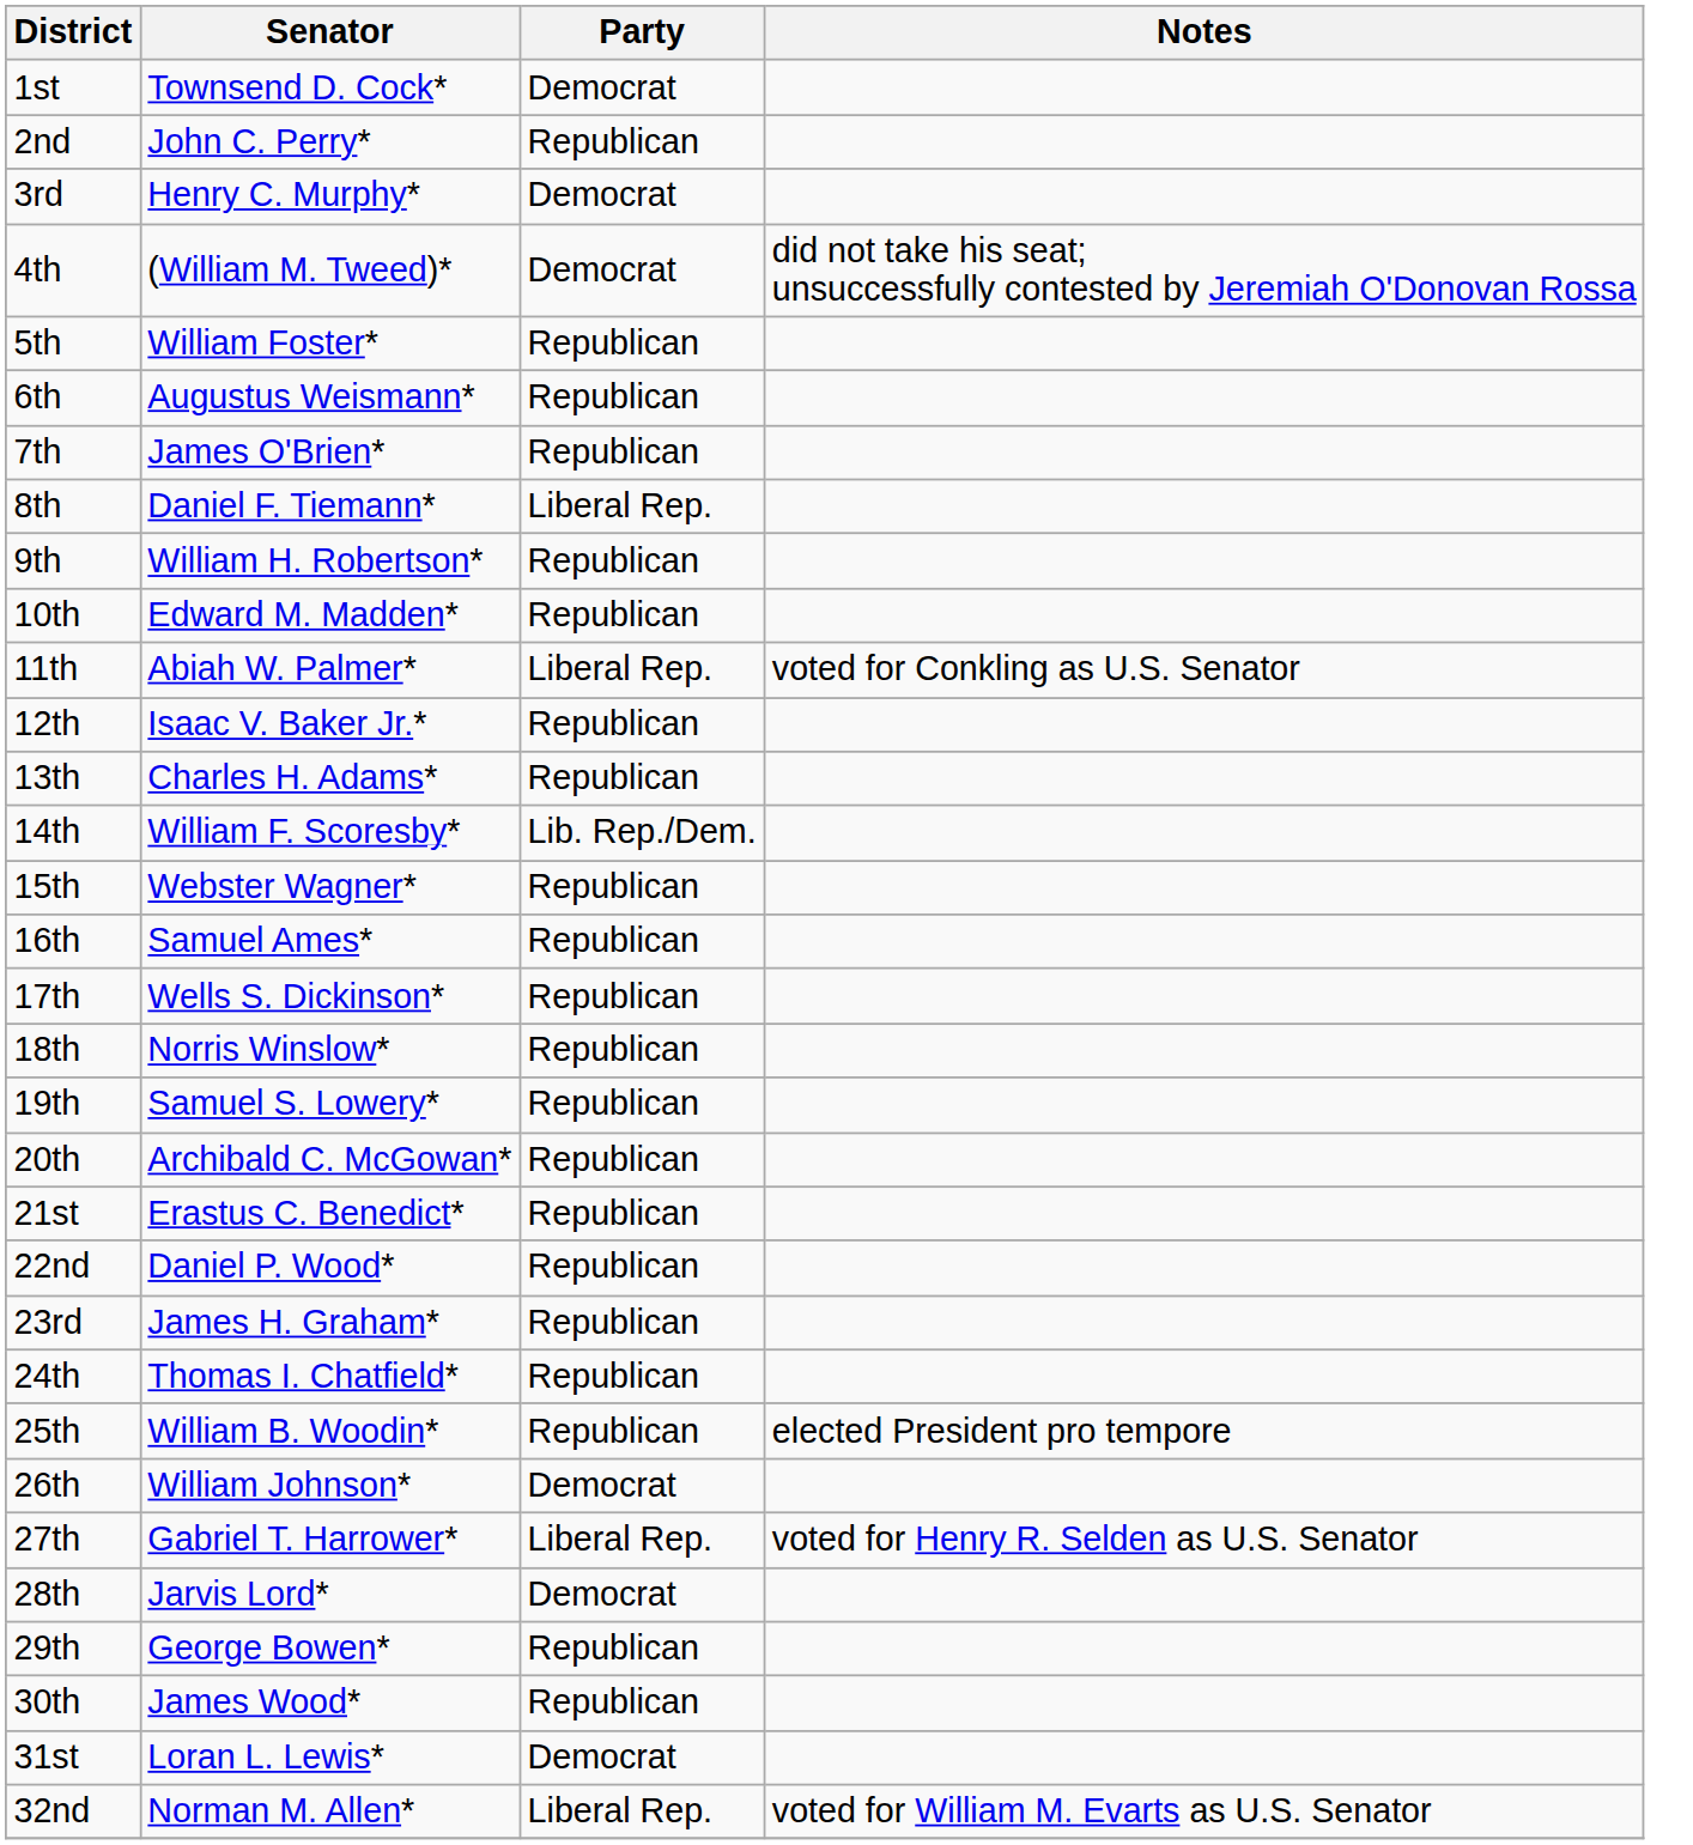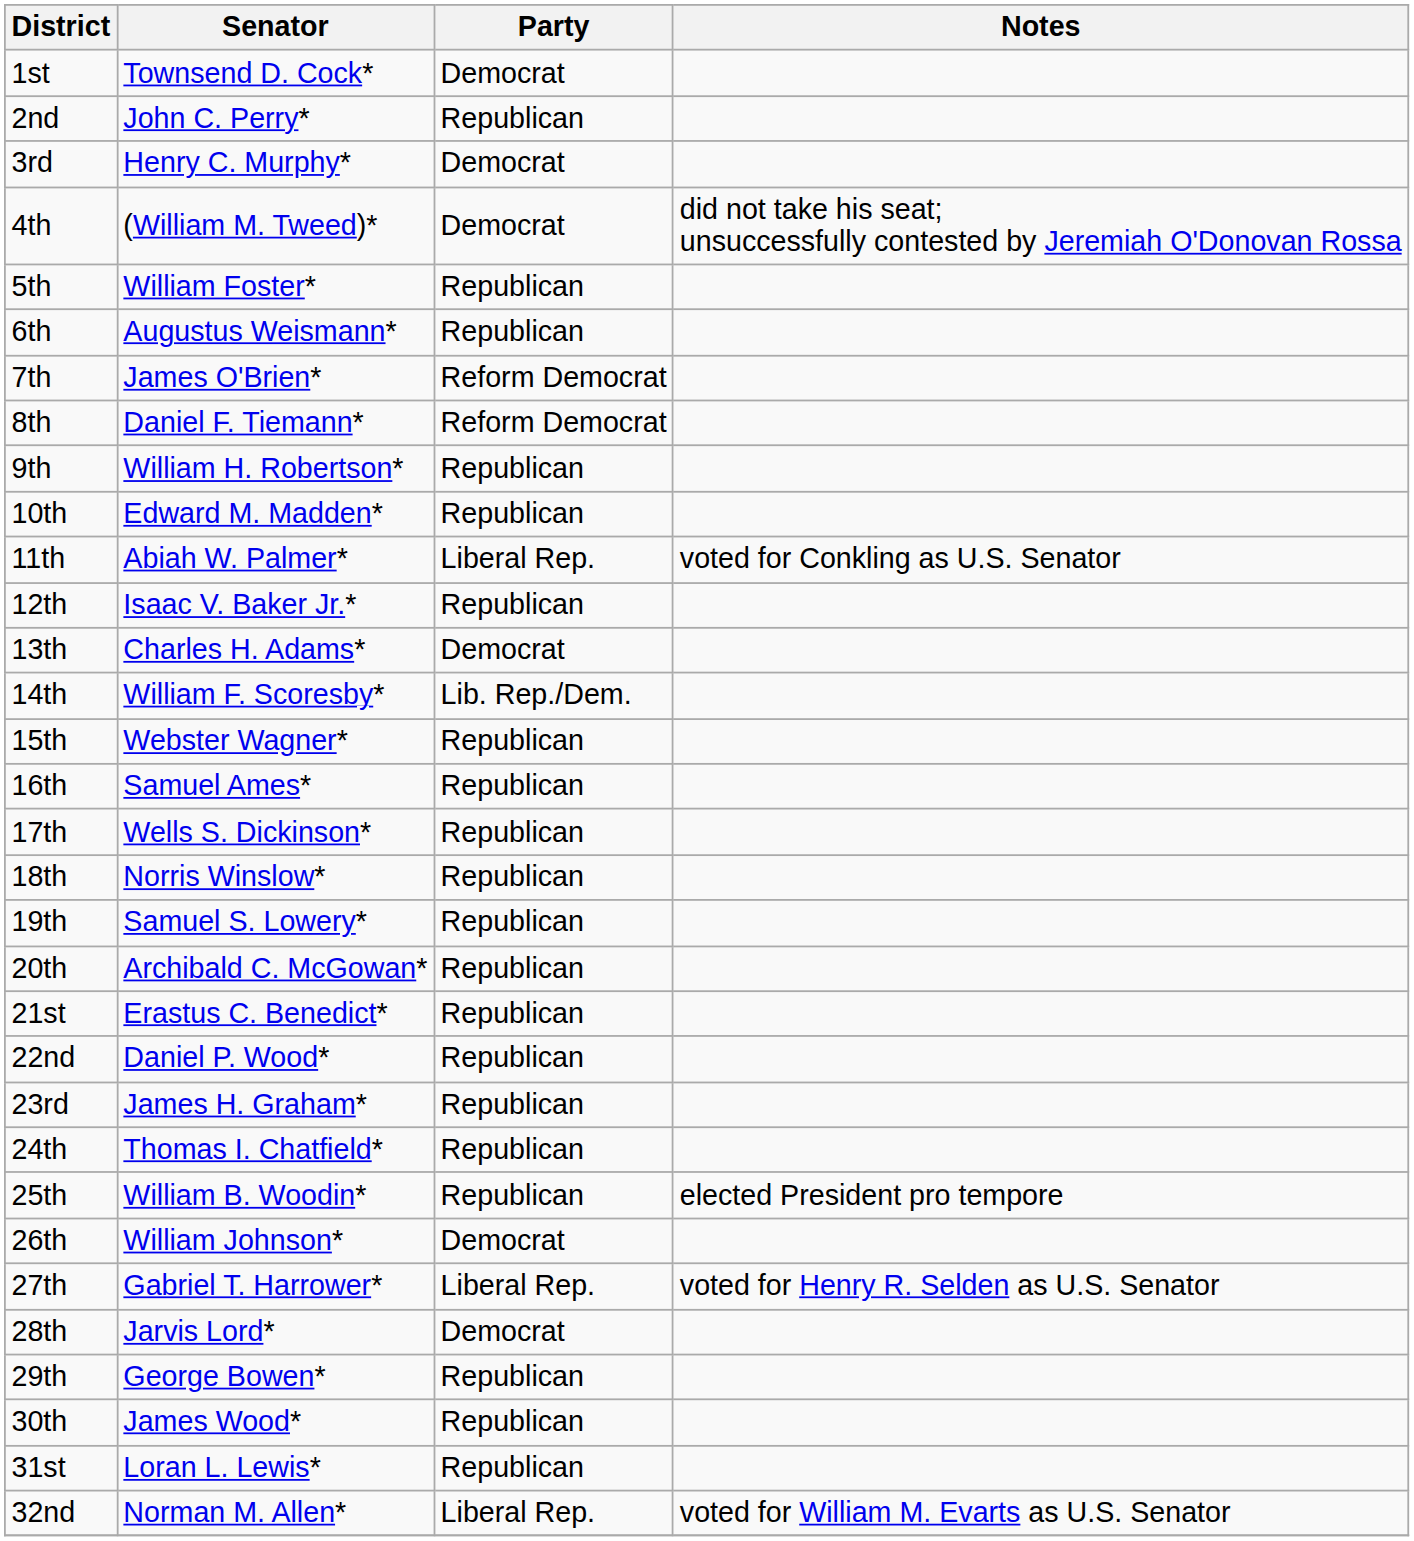 <table class=wikitable>
 <tr>
 <th>District</th>
 <th>Senator</th>
 <th>Party</th>
 <th>Notes</th>
 </tr>
 <tr>
 <td>1st</td>
 <td><a href='#'>Townsend D. Cock</a>*</td>
 <td>Democrat</td>
 <td></td>
 </tr>
 <tr>
 <td>2nd</td>
 <td><a href='#'>John C. Perry</a>*</td>
 <td>Republican</td>
 <td></td>
 </tr>
 <tr>
 <td>3rd</td>
 <td><a href='#'>Henry C. Murphy</a>*</td>
 <td>Democrat</td>
 <td></td>
 </tr>
 <tr>
 <td>4th</td>
 <td>(<a href='#'>William M. Tweed</a>)*</td>
 <td>Democrat</td>
 <td>did not take his seat; <br>unsuccessfully contested by <a href='#'>Jeremiah O'Donovan Rossa</a></td>
 </tr>
 <tr>
 <td>5th</td>
 <td><a href='#'>William Foster</a>*</td>
 <td>Republican</td>
 <td></td>
 </tr>
 <tr>
 <td>6th</td>
 <td><a href='#'>Augustus Weismann</a>*</td>
 <td>Republican</td>
 <td></td>
 </tr>
 <tr>
 <td>7th</td>
 <td><a href='#'>James O'Brien</a>*</td>
-<td>Republican</td>
+<td>Reform Democrat</td>
 <td></td>
 </tr>
 <tr>
 <td>8th</td>
 <td><a href='#'>Daniel F. Tiemann</a>*</td>
-<td>Liberal Rep.</td>
+<td>Reform Democrat</td>
 <td></td>
 </tr>
 <tr>
 <td>9th</td>
 <td><a href='#'>William H. Robertson</a>*</td>
 <td>Republican</td>
 <td></td>
 </tr>
 <tr>
 <td>10th</td>
 <td><a href='#'>Edward M. Madden</a>*</td>
 <td>Republican</td>
 <td></td>
 </tr>
 <tr>
 <td>11th</td>
 <td><a href='#'>Abiah W. Palmer</a>*</td>
 <td>Liberal Rep.</td>
 <td>voted for Conkling as U.S. Senator</td>
 </tr>
 <tr>
 <td>12th</td>
 <td><a href='#'>Isaac V. Baker Jr.</a>*</td>
 <td>Republican</td>
 <td></td>
 </tr>
 <tr>
 <td>13th</td>
 <td><a href='#'>Charles H. Adams</a>*</td>
-<td>Republican</td>
+<td>Democrat</td>
 <td></td>
 </tr>
 <tr>
 <td>14th</td>
 <td><a href='#'>William F. Scoresby</a>*</td>
 <td>Lib. Rep./Dem.</td>
 <td></td>
 </tr>
 <tr>
 <td>15th</td>
 <td><a href='#'>Webster Wagner</a>*</td>
 <td>Republican</td>
 <td></td>
 </tr>
 <tr>
 <td>16th</td>
 <td><a href='#'>Samuel Ames</a>*</td>
 <td>Republican</td>
 <td></td>
 </tr>
 <tr>
 <td>17th</td>
 <td><a href='#'>Wells S. Dickinson</a>*</td>
 <td>Republican</td>
 <td></td>
 </tr>
 <tr>
 <td>18th</td>
 <td><a href='#'>Norris Winslow</a>*</td>
 <td>Republican</td>
 <td></td>
 </tr>
 <tr>
 <td>19th</td>
 <td><a href='#'>Samuel S. Lowery</a>*</td>
 <td>Republican</td>
 <td></td>
 </tr>
 <tr>
 <td>20th</td>
 <td><a href='#'>Archibald C. McGowan</a>*</td>
 <td>Republican</td>
 <td></td>
 </tr>
 <tr>
 <td>21st</td>
 <td><a href='#'>Erastus C. Benedict</a>*</td>
 <td>Republican</td>
 <td></td>
 </tr>
 <tr>
 <td>22nd</td>
 <td><a href='#'>Daniel P. Wood</a>*</td>
 <td>Republican</td>
 <td></td>
 </tr>
 <tr>
 <td>23rd</td>
 <td><a href='#'>James H. Graham</a>*</td>
 <td>Republican</td>
 <td></td>
 </tr>
 <tr>
 <td>24th</td>
 <td><a href='#'>Thomas I. Chatfield</a>*</td>
 <td>Republican</td>
 <td></td>
 </tr>
 <tr>
 <td>25th</td>
 <td><a href='#'>William B. Woodin</a>*</td>
 <td>Republican</td>
 <td>elected President pro tempore</td>
 </tr>
 <tr>
 <td>26th</td>
 <td><a href='#'>William Johnson</a>*</td>
 <td>Democrat</td>
 <td></td>
 </tr>
 <tr>
 <td>27th</td>
 <td><a href='#'>Gabriel T. Harrower</a>*</td>
 <td>Liberal Rep.</td>
 <td>voted for <a href='#'>Henry R. Selden</a> as U.S. Senator</td>
 </tr>
 <tr>
 <td>28th</td>
 <td><a href='#'>Jarvis Lord</a>*</td>
 <td>Democrat</td>
 <td></td>
 </tr>
 <tr>
 <td>29th</td>
 <td><a href='#'>George Bowen</a>*</td>
 <td>Republican</td>
 <td></td>
 </tr>
 <tr>
 <td>30th</td>
 <td><a href='#'>James Wood</a>*</td>
 <td>Republican</td>
 <td></td>
 </tr>
 <tr>
 <td>31st</td>
 <td><a href='#'>Loran L. Lewis</a>*</td>
-<td>Democrat</td>
+<td>Republican</td>
 <td></td>
 </tr>
 <tr>
 <td>32nd</td>
 <td><a href='#'>Norman M. Allen</a>*</td>
 <td>Liberal Rep.</td>
 <td>voted for <a href='#'>William M. Evarts</a> as U.S. Senator</td>
 </tr>
 <tr>
 </tr>
 </table>
